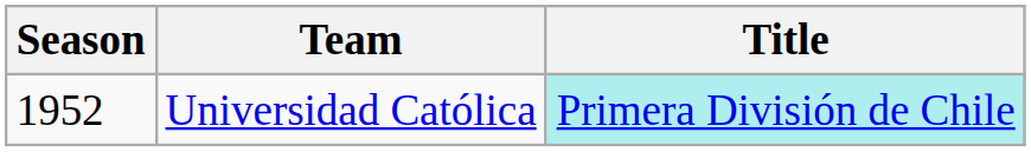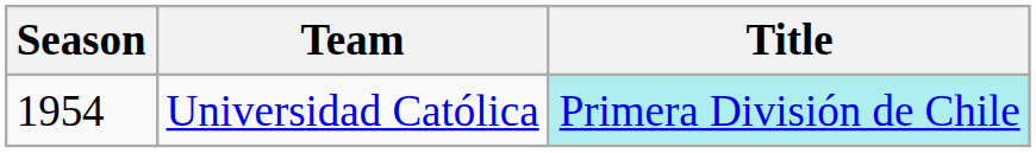 <table class="wikitable">
 <tr>
 <th>Season</th>
 <th>Team</th>
 <th>Title</th>
 </tr>
 <tr>
-<td>1952</td>
+<td>1954</td>
 <td> <a href='#'>Universidad Católica</a></td>
 <td style="background: paleturquoise;"><a href='#'>Primera División de Chile</a></td>
 </tr>
 </table>
